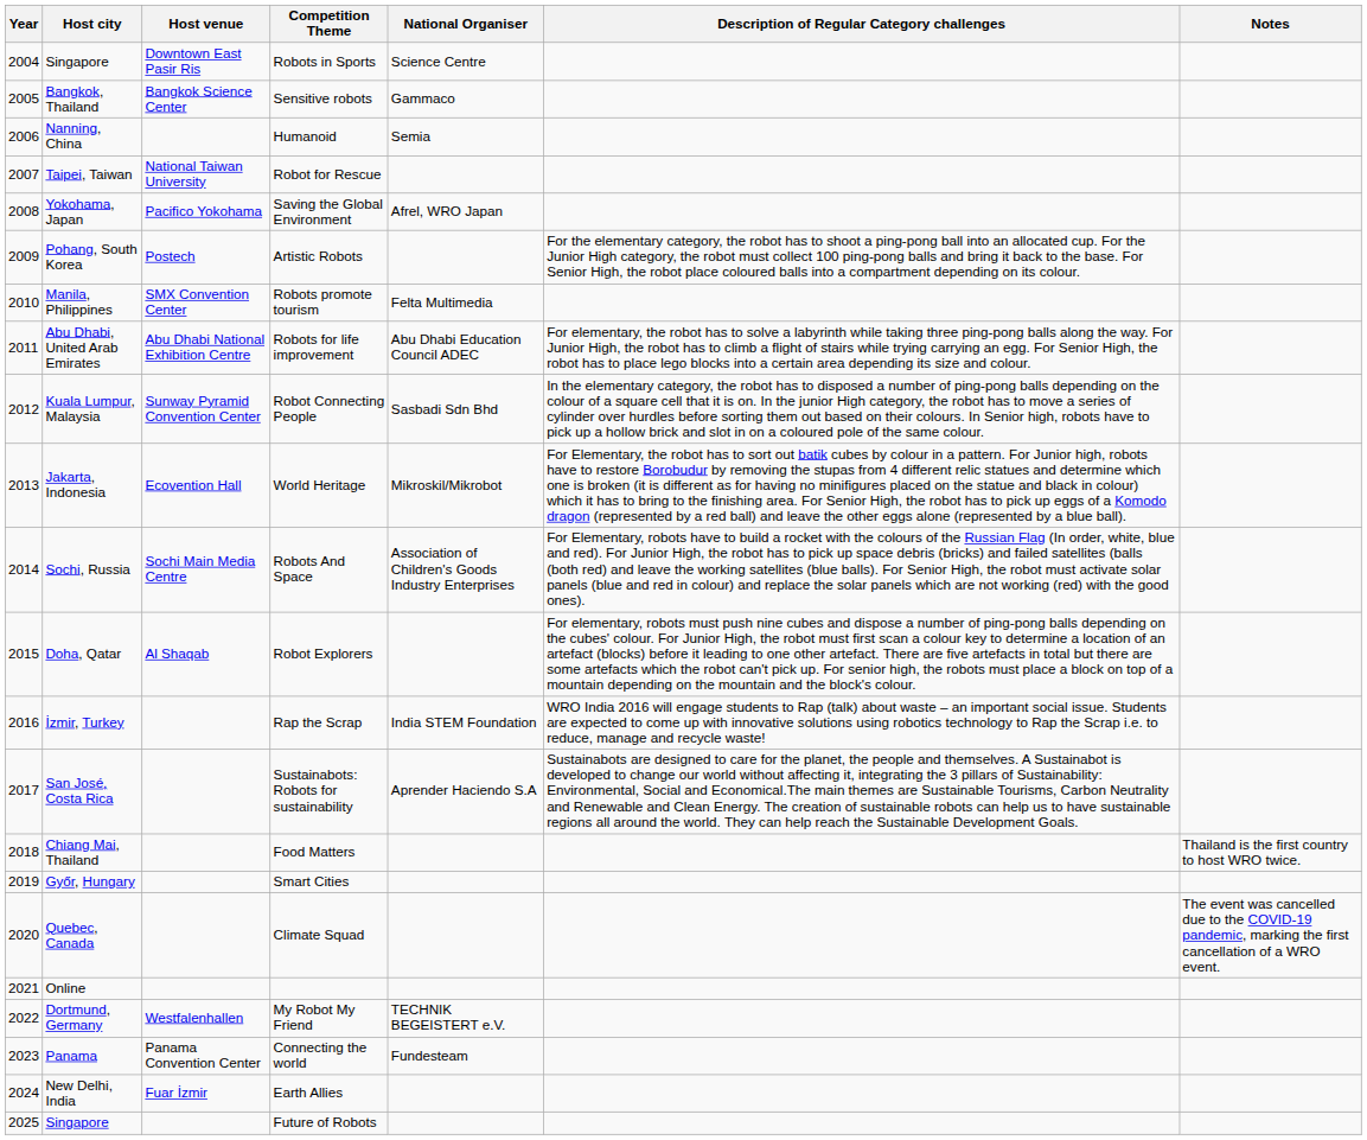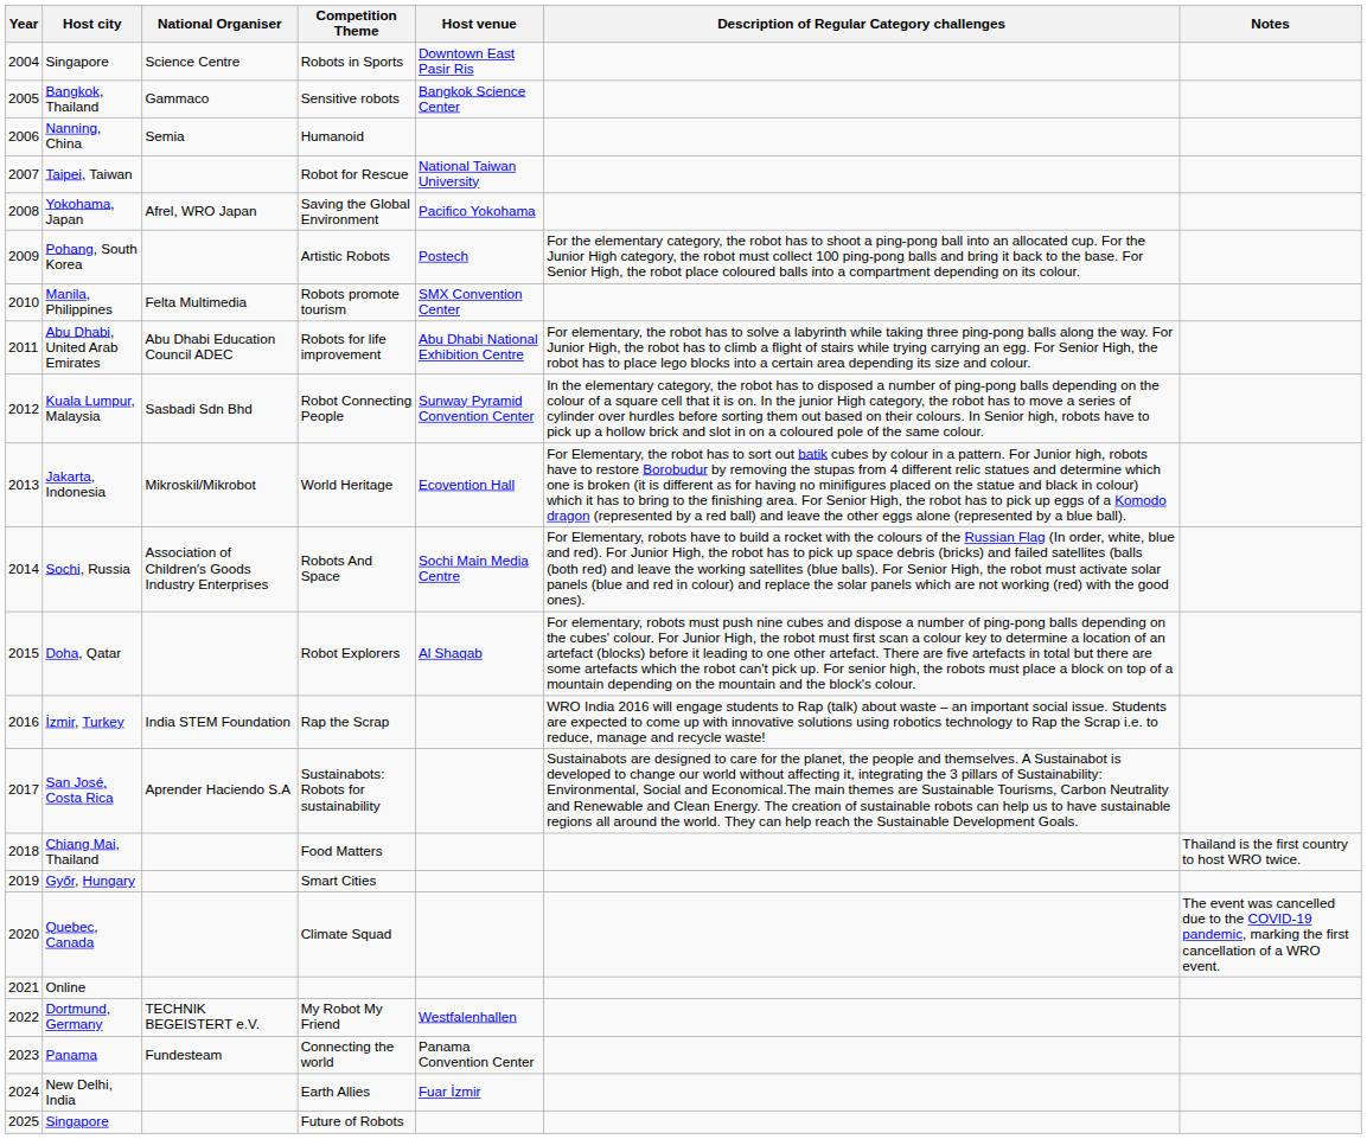 <table class="wikitable sortable">
 <tr>
 <th>Year</th>
 <th>Host city</th>
+<th>National Organiser</th>
+<th>Competition Theme</th>
 <th>Host venue</th>
-<th>Competition Theme</th>
-<th>National Organiser</th>
 <th>Description of Regular Category challenges</th>
 <th>Notes</th>
 </tr>
 <tr>
 <td>2004</td>
 <td>Singapore</td>
+<td>Science Centre</td>
+<td>Robots in Sports</td>
 <td><a href='#'>Downtown East Pasir Ris</a></td>
-<td>Robots in Sports</td>
-<td>Science Centre</td>
 <td></td>
 <td></td>
 </tr>
 <tr>
 <td>2005</td>
 <td> <a href='#'>Bangkok</a>, Thailand</td>
+<td>Gammaco</td>
+<td>Sensitive robots</td>
 <td><a href='#'>Bangkok Science Center</a></td>
-<td>Sensitive robots</td>
-<td>Gammaco</td>
 <td></td>
 <td></td>
 </tr>
 <tr>
 <td>2006</td>
 <td> <a href='#'>Nanning</a>, China</td>
+<td>Semia</td>
+<td>Humanoid</td>
 <td></td>
-<td>Humanoid</td>
-<td>Semia</td>
 <td></td>
 <td></td>
 </tr>
 <tr>
 <td>2007</td>
 <td> <a href='#'>Taipei</a>, Taiwan</td>
+<td></td>
+<td>Robot for Rescue</td>
 <td><a href='#'>National Taiwan University</a></td>
-<td>Robot for Rescue</td>
-<td></td>
 <td></td>
 <td></td>
 </tr>
 <tr>
 <td>2008</td>
 <td> <a href='#'>Yokohama</a>, Japan</td>
+<td>Afrel, WRO Japan</td>
+<td>Saving the Global Environment</td>
 <td><a href='#'>Pacifico Yokohama</a></td>
-<td>Saving the Global Environment</td>
-<td>Afrel, WRO Japan</td>
 <td></td>
 <td></td>
 </tr>
 <tr>
 <td>2009</td>
 <td> <a href='#'>Pohang</a>, South Korea</td>
+<td></td>
+<td>Artistic Robots</td>
 <td><a href='#'>Postech</a></td>
-<td>Artistic Robots</td>
-<td></td>
 <td>For the elementary category, the robot has to shoot a ping-pong ball into an allocated cup. For the Junior High category, the robot must collect 100 ping-pong balls and bring it back to the base. For Senior High, the robot place coloured balls into a compartment depending on its colour.</td>
 <td></td>
 </tr>
 <tr>
 <td>2010</td>
 <td> <a href='#'>Manila</a>, Philippines</td>
+<td>Felta Multimedia</td>
+<td>Robots promote tourism</td>
 <td><a href='#'>SMX Convention Center</a></td>
-<td>Robots promote tourism</td>
-<td>Felta Multimedia</td>
 <td></td>
 <td></td>
 </tr>
 <tr>
 <td>2011</td>
 <td> <a href='#'>Abu Dhabi</a>, United Arab Emirates</td>
+<td>Abu Dhabi Education Council ADEC</td>
+<td>Robots for life improvement</td>
 <td><a href='#'>Abu Dhabi National Exhibition Centre</a></td>
-<td>Robots for life improvement</td>
-<td>Abu Dhabi Education Council ADEC</td>
 <td>For elementary, the robot has to solve a labyrinth while taking three ping-pong balls along the way. For Junior High, the robot has to climb a flight of stairs while trying carrying an egg. For Senior High, the robot has to place lego blocks into a certain area depending its size and colour.</td>
 <td></td>
 </tr>
 <tr>
 <td>2012</td>
 <td> <a href='#'>Kuala Lumpur</a>, Malaysia</td>
+<td>Sasbadi Sdn Bhd</td>
+<td>Robot Connecting People</td>
 <td><a href='#'>Sunway Pyramid Convention Center</a></td>
-<td>Robot Connecting People</td>
-<td>Sasbadi Sdn Bhd</td>
 <td>In the elementary category, the robot has to disposed a number of ping-pong balls depending on the colour of a square cell that it is on. In the junior High category, the robot has to move a series of cylinder over hurdles before sorting them out based on their colours. In Senior high, robots have to pick up a hollow brick and slot in on a coloured pole of the same colour.</td>
 <td></td>
 </tr>
 <tr>
 <td>2013</td>
 <td> <a href='#'>Jakarta</a>, Indonesia</td>
+<td>Mikroskil/Mikrobot</td>
+<td>World Heritage</td>
 <td><a href='#'>Ecovention Hall</a></td>
-<td>World Heritage</td>
-<td>Mikroskil/Mikrobot</td>
 <td>For Elementary, the robot has to sort out <a href='#'>batik</a> cubes by colour in a pattern. For Junior high, robots have to restore <a href='#'>Borobudur</a> by removing the stupas from 4 different relic statues and determine which one is broken (it is different as for having no minifigures placed on the statue and black in colour) which it has to bring to the finishing area. For Senior High, the robot has to pick up eggs of a <a href='#'>Komodo dragon</a> (represented by a red ball) and leave the other eggs alone (represented by a blue ball).</td>
 <td></td>
 </tr>
 <tr>
 <td>2014</td>
 <td> <a href='#'>Sochi</a>, Russia</td>
+<td>Association of Children's Goods Industry Enterprises</td>
+<td>Robots And Space</td>
 <td><a href='#'>Sochi Main Media Centre</a></td>
-<td>Robots And Space</td>
-<td>Association of Children's Goods Industry Enterprises</td>
 <td>For Elementary, robots have to build a rocket with the colours of the <a href='#'>Russian Flag</a> (In order, white, blue and red). For Junior High, the robot has to pick up space debris (bricks) and failed satellites (balls (both red) and leave the working satellites (blue balls). For Senior High, the robot must activate solar panels (blue and red in colour) and replace the solar panels which are not working (red) with the good ones).</td>
 <td></td>
 </tr>
 <tr>
 <td>2015</td>
 <td> <a href='#'>Doha</a>, Qatar</td>
+<td></td>
+<td>Robot Explorers</td>
 <td><a href='#'>Al Shaqab</a></td>
-<td>Robot Explorers</td>
-<td></td>
 <td>For elementary, robots must push nine cubes and dispose a number of ping-pong balls depending on the cubes' colour. For Junior High, the robot must first scan a colour key to determine a location of an artefact (blocks) before it leading to one other artefact. There are five artefacts in total but there are some artefacts which the robot can't pick up. For senior high, the robots must place a block on top of a mountain depending on the mountain and the block's colour.</td>
 <td></td>
 </tr>
 <tr>
 <td>2016</td>
 <td> <a href='#'>İzmir</a>, <a href='#'>Turkey</a></td>
+<td>India STEM Foundation</td>
+<td>Rap the Scrap</td>
 <td></td>
-<td>Rap the Scrap</td>
-<td>India STEM Foundation</td>
 <td>WRO India 2016 will engage students to Rap (talk) about waste – an important social issue. Students are expected to come up with innovative solutions using robotics technology to Rap the Scrap i.e. to reduce, manage and recycle waste!</td>
 <td></td>
 </tr>
 <tr>
 <td>2017</td>
 <td> <a href='#'>San José, Costa Rica</a></td>
+<td>Aprender Haciendo S.A</td>
+<td>Sustainabots: Robots for sustainability</td>
 <td></td>
-<td>Sustainabots: Robots for sustainability</td>
-<td>Aprender Haciendo S.A</td>
 <td>Sustainabots are designed to care for the planet, the people and themselves. A Sustainabot is developed to change our world without affecting it, integrating the 3 pillars of Sustainability: Environmental, Social and Economical.The main themes are Sustainable Tourisms, Carbon Neutrality and Renewable and Clean Energy. The creation of sustainable robots can help us to have sustainable regions all around the world. They can help reach the Sustainable Development Goals.</td>
 <td></td>
 </tr>
 <tr>
 <td>2018</td>
 <td> <a href='#'>Chiang Mai</a>, Thailand</td>
 <td></td>
 <td>Food Matters</td>
 <td></td>
 <td></td>
 <td>Thailand is the first country to host WRO twice.</td>
 </tr>
 <tr>
 <td>2019</td>
 <td> <a href='#'>Győr</a>, <a href='#'>Hungary</a></td>
 <td></td>
 <td>Smart Cities</td>
 <td></td>
 <td></td>
 <td></td>
 </tr>
 <tr>
 <td>2020</td>
 <td><a href='#'>Quebec</a>, <a href='#'>Canada</a></td>
 <td></td>
 <td>Climate Squad</td>
 <td></td>
 <td></td>
 <td>The event was cancelled due to the <a href='#'>COVID-19 pandemic</a>, marking the first cancellation of a WRO event.</td>
 </tr>
 <tr>
 <td>2021</td>
 <td> Online</td>
 <td></td>
 <td></td>
 <td></td>
 <td></td>
 <td></td>
 </tr>
 <tr>
 <td>2022</td>
 <td><a href='#'>Dortmund</a>, <a href='#'>Germany</a></td>
+<td>TECHNIK BEGEISTERT e.V.</td>
+<td>My Robot My Friend</td>
 <td><a href='#'>Westfalenhallen</a></td>
-<td>My Robot My Friend</td>
-<td>TECHNIK BEGEISTERT e.V.</td>
 <td></td>
 <td></td>
 </tr>
 <tr>
 <td>2023</td>
 <td><a href='#'>Panama</a></td>
+<td>Fundesteam</td>
+<td>Connecting the world</td>
 <td>Panama Convention Center</td>
-<td>Connecting the world</td>
-<td>Fundesteam</td>
 <td></td>
 <td></td>
 </tr>
 <tr>
 <td>2024</td>
 <td> New Delhi, India</td>
+<td></td>
+<td>Earth Allies</td>
 <td><a href='#'>Fuar İzmir</a></td>
-<td>Earth Allies</td>
-<td></td>
 <td></td>
 <td></td>
 </tr>
 <tr>
 <td>2025</td>
 <td><a href='#'>Singapore</a></td>
 <td></td>
 <td>Future of Robots</td>
 <td></td>
 <td></td>
 <td></td>
 </tr>
 </table>
